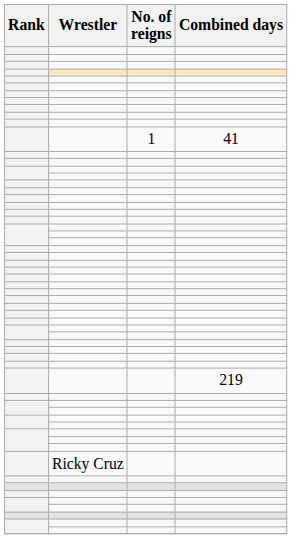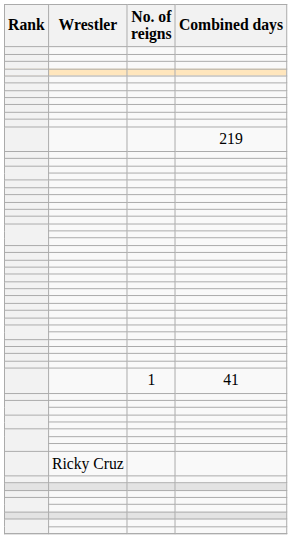 <table class="wikitable sortable" style="text-align:center;">
 <tr>
 <th scope="col">Rank</th>
 <th scope="col">Wrestler</th>
 <th scope="col">No. of<br>reigns</th>
 <th scope="col">Combined days</th>
 </tr>
 <tr>
 <th></th>
 <td></td>
 <td></td>
 <td></td>
 </tr>
 <tr>
 <th></th>
 <td></td>
 <td></td>
 <td></td>
 </tr>
 <tr>
 <th></th>
 <td></td>
 <td></td>
 <td></td>
 </tr>
 <tr style="background-color:#FFE6BD"|†>
 <th></th>
 <td></td>
 <td></td>
 <td></td>
 </tr>
 <tr>
 <th></th>
 <td></td>
 <td></td>
 <td></td>
 </tr>
 <tr>
 <th></th>
 <td></td>
 <td></td>
 <td></td>
 </tr>
 <tr>
 <th></th>
 <td></td>
 <td></td>
 <td></td>
 </tr>
 <tr>
 <th></th>
 <td></td>
 <td></td>
 <td></td>
 </tr>
 <tr>
 <th></th>
 <td></td>
 <td></td>
 <td></td>
 </tr>
 <tr>
 <th></th>
 <td></td>
 <td></td>
 <td></td>
 </tr>
 <tr>
 <th></th>
 <td></td>
 <td></td>
 <td></td>
 </tr>
 <tr>
 <th></th>
 <td></td>
-<td>1</td>
-<td>41</td>
+<td></td>
+<td>219</td>
 </tr>
 <tr>
 <th></th>
 <td></td>
 <td></td>
 <td></td>
 </tr>
 <tr>
 <th></th>
 <td></td>
 <td></td>
 <td></td>
 </tr>
 <tr>
 <th rowspan=2></th>
 <td></td>
 <td></td>
 <td></td>
 </tr>
 <tr>
 <td></td>
 <td></td>
 <td></td>
 </tr>
 <tr>
 <th></th>
 <td></td>
 <td></td>
 <td></td>
 </tr>
 <tr>
 <th></th>
 <td></td>
 <td></td>
 <td></td>
 </tr>
 <tr>
 <th></th>
 <td></td>
 <td></td>
 <td></td>
 </tr>
 <tr>
 <th></th>
 <td></td>
 <td></td>
 <td></td>
 </tr>
 <tr>
 <th></th>
 <td></td>
 <td></td>
 <td></td>
 </tr>
 <tr>
 <th></th>
 <td></td>
 <td></td>
 <td></td>
 </tr>
 <tr>
 <th rowspan=3></th>
 <td></td>
 <td></td>
 <td></td>
 </tr>
 <tr>
 <td></td>
 <td></td>
 <td></td>
 </tr>
 <tr>
 <td></td>
 <td></td>
 <td></td>
 </tr>
 <tr>
 <th></th>
 <td></td>
 <td></td>
 <td></td>
 </tr>
 <tr>
 <th></th>
 <td></td>
 <td></td>
 <td></td>
 </tr>
 <tr>
 <th></th>
 <td></td>
 <td></td>
 <td></td>
 </tr>
 <tr>
 <th></th>
 <td></td>
 <td></td>
 <td></td>
 </tr>
 <tr>
 <th></th>
 <td></td>
 <td></td>
 <td></td>
 </tr>
 <tr>
 <th></th>
 <td></td>
 <td></td>
 <td></td>
 </tr>
 <tr>
 <th></th>
 <td></td>
 <td></td>
 <td></td>
 </tr>
 <tr>
 <th></th>
 <td></td>
 <td></td>
 <td></td>
 </tr>
 <tr>
 <th></th>
 <td></td>
 <td></td>
 <td></td>
 </tr>
 <tr>
 <th></th>
 <td></td>
 <td></td>
 <td></td>
 </tr>
 <tr>
 <th></th>
 <td></td>
 <td></td>
 <td></td>
 </tr>
 <tr>
 <th rowspan=2></th>
 <td></td>
 <td></td>
 <td></td>
 </tr>
 <tr>
 <td></td>
 <td></td>
 <td></td>
 </tr>
 <tr>
 <th></th>
 <td></td>
 <td></td>
 <td></td>
 </tr>
 <tr>
 <th></th>
 <td></td>
 <td></td>
 <td></td>
 </tr>
 <tr>
 <th></th>
 <td></td>
 <td></td>
 <td></td>
 </tr>
 <tr>
 <th></th>
 <td></td>
 <td></td>
 <td></td>
 </tr>
 <tr>
 <th></th>
 <td></td>
-<td></td>
-<td>219</td>
+<td>1</td>
+<td>41</td>
 </tr>
 <tr>
 <th></th>
 <td></td>
 <td></td>
 <td></td>
 </tr>
 <tr>
 <th rowspan=2></th>
 <td></td>
 <td></td>
 <td></td>
 </tr>
 <tr>
 <td></td>
 <td></td>
 <td></td>
 </tr>
 <tr>
 <th rowspan=2></th>
 <td></td>
 <td></td>
 <td></td>
 </tr>
 <tr>
 <td></td>
 <td></td>
 <td></td>
 </tr>
 <tr>
 <th rowspan=3></th>
 <td></td>
 <td></td>
 <td></td>
 </tr>
 <tr>
 <td></td>
 <td></td>
 <td></td>
 </tr>
 <tr>
 <td></td>
 <td></td>
 <td></td>
 </tr>
 <tr>
 <th></th>
 <td>Ricky Cruz</td>
 <td></td>
 <td></td>
 </tr>
 <tr>
 <th></th>
 <td></td>
 <td></td>
 <td></td>
 </tr>
 <tr style="background-color:#e3e3e3">
 <td scope="row"></td>
 <td></td>
 <td></td>
 <td></td>
 </tr>
 <tr>
 <th></th>
 <td></td>
 <td></td>
 <td></td>
 </tr>
 <tr>
 <th rowspan=2></th>
 <td></td>
 <td></td>
 <td></td>
 </tr>
 <tr>
 <td></td>
 <td></td>
 <td></td>
 </tr>
 <tr style="background-color:#e3e3e3">
 <td scope="row"></td>
 <td></td>
 <td></td>
 <td></td>
 </tr>
 <tr>
 <th rowspan=2></th>
 <td></td>
 <td></td>
 <td></td>
 </tr>
 <tr>
 <td></td>
 <td></td>
 <td></td>
 </tr>
 <tr>
 </tr>
 </table>
